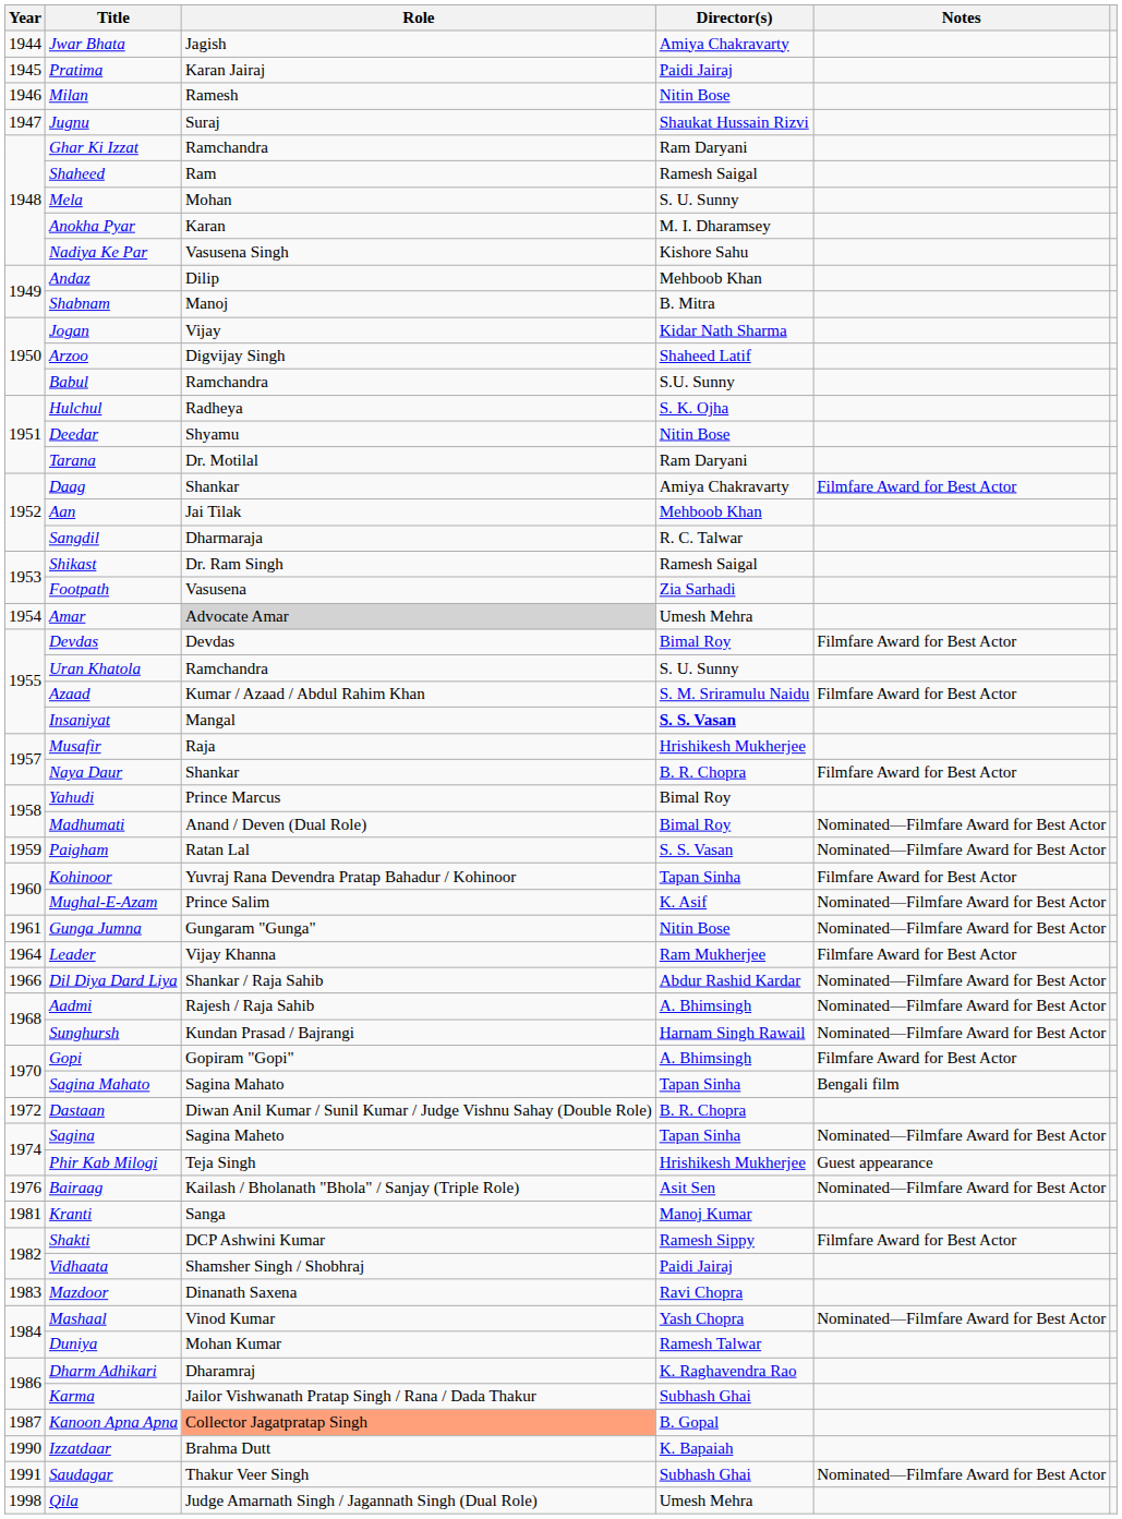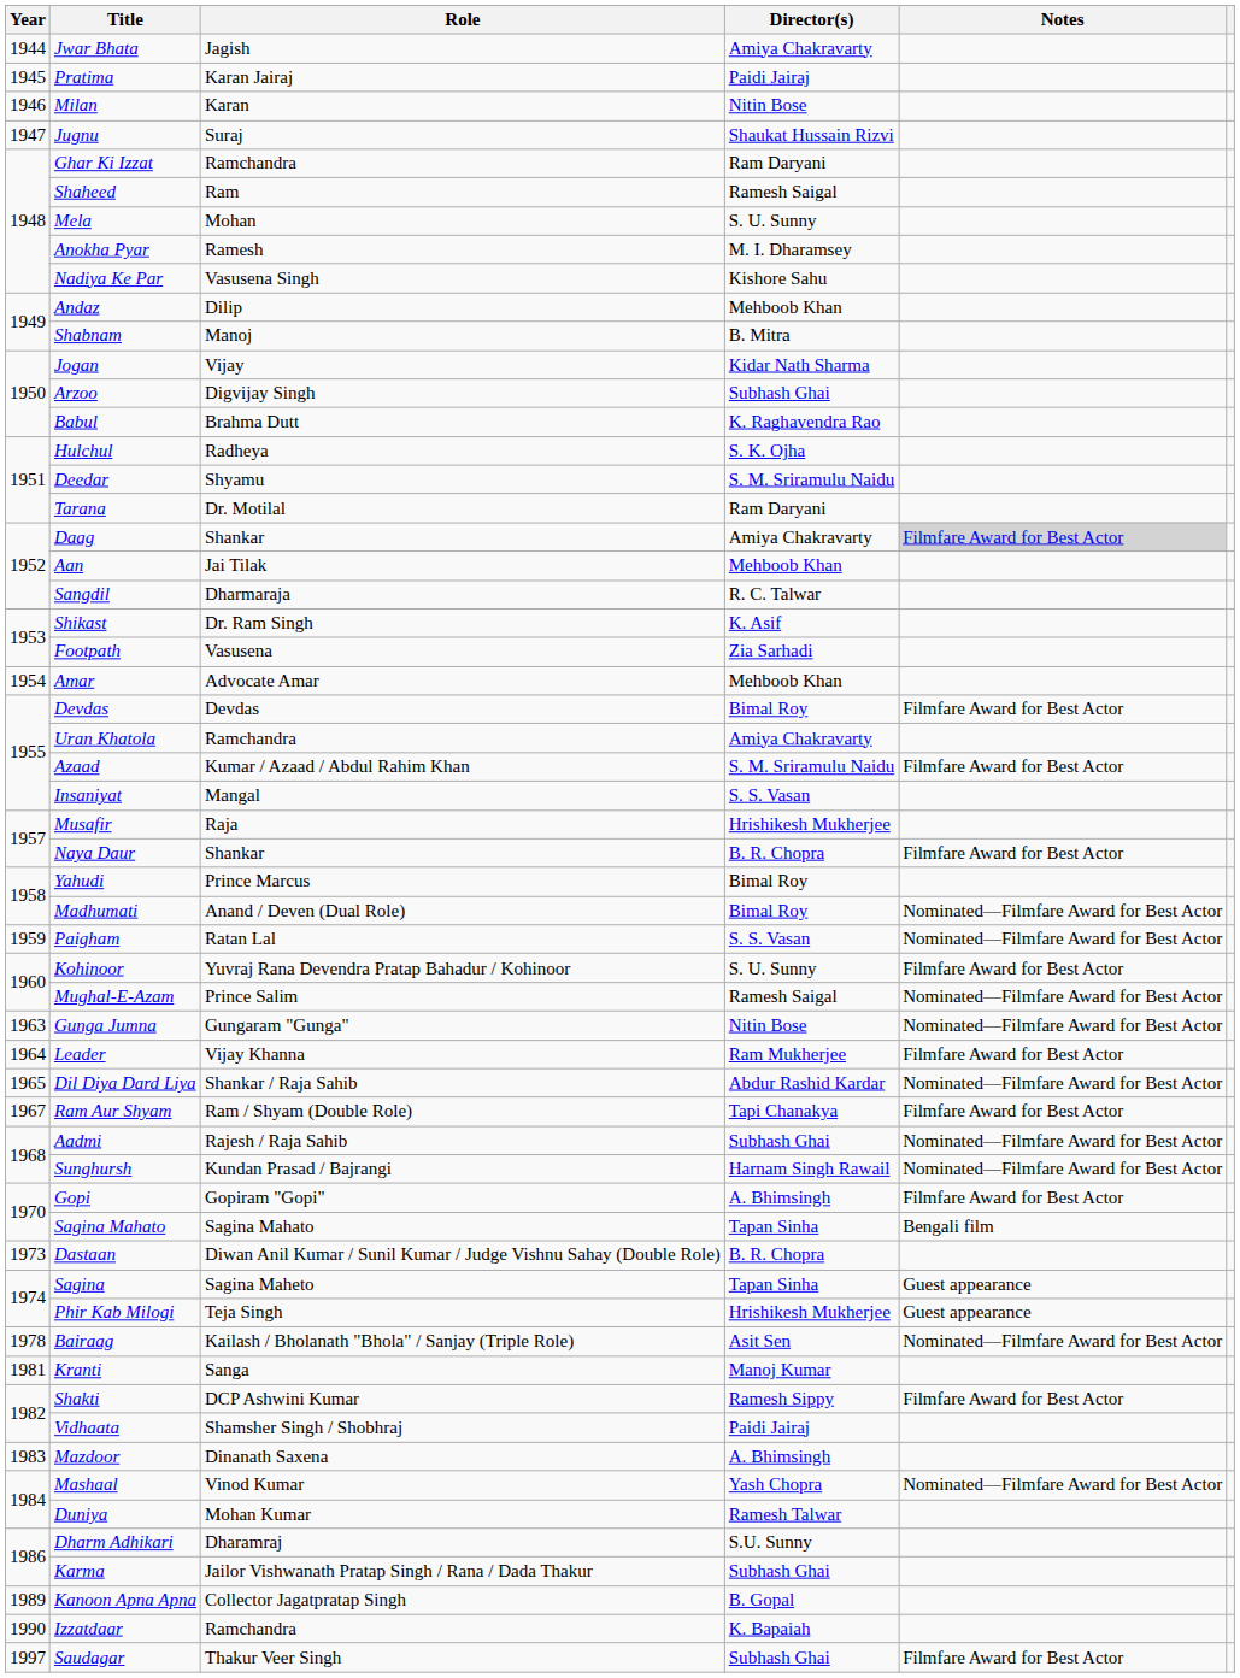 <table class="wikitable sortable">
 <tr>
 <th scope="col">Year</th>
 <th scope="col">Title</th>
 <th scope="col">Role</th>
 <th scope="col">Director(s)</th>
 <th scope="col" class="unsortable">Notes</th>
 <th scope="col" class="unsortable"></th>
 </tr>
 <tr>
 <td>1944</td>
 <td><em><a href='#'>Jwar Bhata</a></em></td>
 <td>Jagish</td>
 <td><a href='#'>Amiya Chakravarty</a></td>
 <td></td>
 <td></td>
 </tr>
 <tr>
 <td>1945</td>
 <td><em><a href='#'>Pratima</a></em></td>
 <td>Karan Jairaj</td>
 <td><a href='#'>Paidi Jairaj</a></td>
 <td></td>
 <td></td>
 </tr>
 <tr>
 <td>1946</td>
 <td><em><a href='#'>Milan</a></em></td>
-<td>Ramesh</td>
+<td>Karan</td>
 <td><a href='#'>Nitin Bose</a></td>
 <td></td>
 <td></td>
 </tr>
 <tr>
 <td>1947</td>
 <td><em><a href='#'>Jugnu</a></em></td>
 <td>Suraj</td>
 <td><a href='#'>Shaukat Hussain Rizvi</a></td>
 <td></td>
 <td></td>
 </tr>
 <tr>
 <td rowspan="5">1948</td>
 <td><em><a href='#'>Ghar Ki Izzat</a></em></td>
 <td>Ramchandra</td>
 <td>Ram Daryani</td>
 <td></td>
 <td></td>
 </tr>
 <tr>
 <td><em><a href='#'>Shaheed</a></em></td>
 <td>Ram</td>
 <td>Ramesh Saigal</td>
 <td></td>
 <td></td>
 </tr>
 <tr>
 <td><em><a href='#'>Mela</a></em></td>
 <td>Mohan</td>
 <td>S. U. Sunny</td>
 <td></td>
 <td></td>
 </tr>
 <tr>
 <td><em><a href='#'>Anokha Pyar</a></em></td>
-<td>Karan</td>
+<td>Ramesh</td>
 <td>M. I. Dharamsey</td>
 <td></td>
 <td></td>
 </tr>
 <tr>
 <td><em><a href='#'>Nadiya Ke Par</a></em></td>
 <td>Vasusena Singh</td>
 <td>Kishore Sahu</td>
 <td></td>
 <td></td>
 </tr>
 <tr>
 <td rowspan="2">1949</td>
 <td><em><a href='#'>Andaz</a></em></td>
 <td>Dilip</td>
 <td>Mehboob Khan</td>
 <td></td>
 <td></td>
 </tr>
 <tr>
 <td><em><a href='#'>Shabnam</a></em></td>
 <td>Manoj</td>
 <td>B. Mitra</td>
 <td></td>
 <td></td>
 </tr>
 <tr>
 <td rowspan=3>1950</td>
 <td><em><a href='#'>Jogan</a></em></td>
 <td>Vijay</td>
 <td><a href='#'>Kidar Nath Sharma</a></td>
 <td></td>
 <td></td>
 </tr>
 <tr>
 <td><em><a href='#'>Arzoo</a></em></td>
 <td>Digvijay Singh</td>
-<td><a href='#'>Shaheed Latif</a></td>
+<td><a href='#'>Subhash Ghai</a></td>
 <td></td>
 <td></td>
 </tr>
 <tr>
 <td><em><a href='#'>Babul</a></em></td>
-<td>Ramchandra</td>
-<td>S.U. Sunny</td>
+<td>Brahma Dutt</td>
+<td><a href='#'>K. Raghavendra Rao</a></td>
 <td></td>
 <td></td>
 </tr>
 <tr>
 <td rowspan="3">1951</td>
 <td><em><a href='#'>Hulchul</a></em></td>
 <td>Radheya</td>
 <td><a href='#'>S. K. Ojha</a></td>
 <td></td>
 <td></td>
 </tr>
 <tr>
 <td><em><a href='#'>Deedar</a></em></td>
 <td>Shyamu</td>
-<td><a href='#'>Nitin Bose</a></td>
+<td><a href='#'>S. M. Sriramulu Naidu</a></td>
 <td></td>
 <td></td>
 </tr>
 <tr>
 <td><em><a href='#'>Tarana</a></em></td>
 <td>Dr. Motilal</td>
 <td>Ram Daryani</td>
 <td></td>
 <td></td>
 </tr>
 <tr>
 <td rowspan="3">1952</td>
 <td><em><a href='#'>Daag</a></em></td>
 <td>Shankar</td>
 <td>Amiya Chakravarty</td>
-<td><a href='#'>Filmfare Award for Best Actor</a></td>
+<td style="background: lightgrey;"><a href='#'>Filmfare Award for Best Actor</a></td>
 <td></td>
 </tr>
 <tr>
 <td><em><a href='#'>Aan</a></em></td>
 <td>Jai Tilak</td>
 <td><a href='#'>Mehboob Khan</a></td>
 <td></td>
 <td></td>
 </tr>
 <tr>
 <td><em><a href='#'>Sangdil</a></em></td>
 <td>Dharmaraja</td>
 <td>R. C. Talwar</td>
 <td></td>
 <td></td>
 </tr>
 <tr>
 <td rowspan=2>1953</td>
 <td><em><a href='#'>Shikast</a></em></td>
 <td>Dr. Ram Singh</td>
-<td>Ramesh Saigal</td>
+<td><a href='#'>K. Asif</a></td>
 <td></td>
 <td></td>
 </tr>
 <tr>
 <td><em><a href='#'>Footpath</a></em></td>
 <td>Vasusena</td>
 <td><a href='#'>Zia Sarhadi</a></td>
 <td></td>
 <td></td>
 </tr>
 <tr>
 <td>1954</td>
 <td><em><a href='#'>Amar</a></em></td>
-<td style="background: lightgrey;">Advocate Amar</td>
-<td>Umesh Mehra</td>
+<td>Advocate Amar</td>
+<td>Mehboob Khan</td>
 <td></td>
 <td></td>
 </tr>
 <tr>
 <td rowspan=4>1955</td>
 <td><em><a href='#'>Devdas</a></em></td>
 <td>Devdas</td>
 <td><a href='#'>Bimal Roy</a></td>
 <td>Filmfare Award for Best Actor</td>
 <td></td>
 </tr>
 <tr>
 <td><em><a href='#'>Uran Khatola</a></em></td>
 <td>Ramchandra</td>
-<td>S. U. Sunny</td>
+<td><a href='#'>Amiya Chakravarty</a></td>
 <td></td>
 <td></td>
 </tr>
 <tr>
 <td><em><a href='#'>Azaad</a></em></td>
 <td>Kumar / Azaad / Abdul Rahim Khan</td>
 <td><a href='#'>S. M. Sriramulu Naidu</a></td>
 <td>Filmfare Award for Best Actor</td>
 <td></td>
 </tr>
 <tr>
 <td><em><a href='#'>Insaniyat</a></em></td>
 <td>Mangal</td>
-<td><strong><a href='#'>S. S. Vasan</a></strong></td>
+<td><a href='#'>S. S. Vasan</a></td>
 <td></td>
 <td></td>
 </tr>
 <tr>
 <td rowspan=2>1957</td>
 <td><em><a href='#'>Musafir</a></em></td>
 <td>Raja</td>
 <td><a href='#'>Hrishikesh Mukherjee</a></td>
 <td></td>
 <td></td>
 </tr>
 <tr>
 <td><em><a href='#'>Naya Daur</a></em></td>
 <td>Shankar</td>
 <td><a href='#'>B. R. Chopra</a></td>
 <td>Filmfare Award for Best Actor</td>
 <td></td>
 </tr>
 <tr>
 <td rowspan="2">1958</td>
 <td><em><a href='#'>Yahudi</a></em></td>
 <td>Prince Marcus</td>
 <td>Bimal Roy</td>
 <td></td>
 <td></td>
 </tr>
 <tr>
 <td><em><a href='#'>Madhumati</a></em></td>
 <td>Anand / Deven (Dual Role)</td>
 <td><a href='#'>Bimal Roy</a></td>
 <td>Nominated—Filmfare Award for Best Actor</td>
 <td></td>
 </tr>
 <tr>
 <td>1959</td>
 <td><em><a href='#'>Paigham</a></em></td>
 <td>Ratan Lal</td>
 <td><a href='#'>S. S. Vasan</a></td>
 <td>Nominated—Filmfare Award for Best Actor</td>
 <td></td>
 </tr>
 <tr>
 <td rowspan="2">1960</td>
 <td><em><a href='#'>Kohinoor</a></em></td>
 <td>Yuvraj Rana Devendra Pratap Bahadur / Kohinoor</td>
-<td><a href='#'>Tapan Sinha</a></td>
+<td>S. U. Sunny</td>
 <td>Filmfare Award for Best Actor</td>
 <td></td>
 </tr>
 <tr>
 <td><em><a href='#'>Mughal-E-Azam</a></em></td>
 <td>Prince Salim</td>
-<td><a href='#'>K. Asif</a></td>
+<td>Ramesh Saigal</td>
 <td>Nominated—Filmfare Award for Best Actor</td>
 <td></td>
 </tr>
 <tr>
-<td>1961</td>
+<td>1963</td>
 <td><em><a href='#'>Gunga Jumna</a></em></td>
 <td>Gungaram "Gunga"</td>
 <td><a href='#'>Nitin Bose</a></td>
 <td>Nominated—Filmfare Award for Best Actor</td>
 <td></td>
 </tr>
 <tr>
 <td>1964</td>
 <td><em><a href='#'>Leader</a></em></td>
 <td>Vijay Khanna</td>
 <td><a href='#'>Ram Mukherjee</a></td>
 <td>Filmfare Award for Best Actor</td>
 <td></td>
 </tr>
 <tr>
-<td>1966</td>
+<td>1965</td>
 <td><em><a href='#'>Dil Diya Dard Liya</a></em></td>
 <td>Shankar / Raja Sahib</td>
 <td><a href='#'>Abdur Rashid Kardar</a></td>
 <td>Nominated—Filmfare Award for Best Actor</td>
 <td></td>
 </tr>
 <tr>
+<td>1967</td>
+<td><em><a href='#'>Ram Aur Shyam</a></em></td>
+<td>Ram / Shyam (Double Role)</td>
+<td><a href='#'>Tapi Chanakya</a></td>
+<td>Filmfare Award for Best Actor</td>
+<td></td>
+</tr>
+<tr>
 <td rowspan="2">1968</td>
 <td><em><a href='#'>Aadmi</a></em></td>
 <td>Rajesh / Raja Sahib</td>
-<td><a href='#'>A. Bhimsingh</a></td>
+<td><a href='#'>Subhash Ghai</a></td>
 <td>Nominated—Filmfare Award for Best Actor</td>
 <td></td>
 </tr>
 <tr>
 <td><em><a href='#'>Sunghursh</a></em></td>
 <td>Kundan Prasad / Bajrangi</td>
 <td><a href='#'>Harnam Singh Rawail</a></td>
 <td>Nominated—Filmfare Award for Best Actor</td>
 <td></td>
 </tr>
 <tr>
 <td rowspan=2>1970</td>
 <td><em><a href='#'>Gopi</a></em></td>
 <td>Gopiram "Gopi"</td>
 <td><a href='#'>A. Bhimsingh</a></td>
 <td>Filmfare Award for Best Actor</td>
 <td></td>
 </tr>
 <tr>
 <td><em><a href='#'>Sagina Mahato</a></em></td>
 <td>Sagina Mahato</td>
 <td><a href='#'>Tapan Sinha</a></td>
 <td>Bengali film</td>
 <td></td>
 </tr>
 <tr>
-<td>1972</td>
+<td>1973</td>
 <td><em><a href='#'>Dastaan</a></em></td>
 <td>Diwan Anil Kumar / Sunil Kumar / Judge Vishnu Sahay (Double Role)</td>
 <td><a href='#'>B. R. Chopra</a></td>
 <td></td>
 <td></td>
 </tr>
 <tr>
 <td rowspan=2>1974</td>
 <td><em><a href='#'>Sagina</a></em></td>
 <td>Sagina Maheto</td>
 <td><a href='#'>Tapan Sinha</a></td>
-<td>Nominated—Filmfare Award for Best Actor</td>
+<td>Guest appearance</td>
 <td></td>
 </tr>
 <tr>
 <td><em><a href='#'>Phir Kab Milogi</a></em></td>
 <td>Teja Singh</td>
 <td><a href='#'>Hrishikesh Mukherjee</a></td>
 <td>Guest appearance</td>
 <td></td>
 </tr>
 <tr>
-<td>1976</td>
+<td>1978</td>
 <td><em><a href='#'>Bairaag</a></em></td>
 <td>Kailash / Bholanath "Bhola" / Sanjay (Triple Role)</td>
 <td><a href='#'>Asit Sen</a></td>
 <td>Nominated—Filmfare Award for Best Actor</td>
 <td></td>
 </tr>
 <tr>
 <td>1981</td>
 <td><em><a href='#'>Kranti</a></em></td>
 <td>Sanga</td>
 <td><a href='#'>Manoj Kumar</a></td>
 <td></td>
 <td></td>
 </tr>
 <tr>
 <td rowspan=2>1982</td>
 <td><em><a href='#'>Shakti</a></em></td>
 <td>DCP Ashwini Kumar</td>
 <td><a href='#'>Ramesh Sippy</a></td>
 <td>Filmfare Award for Best Actor</td>
 <td></td>
 </tr>
 <tr>
 <td><em><a href='#'>Vidhaata</a></em></td>
 <td>Shamsher Singh / Shobhraj</td>
 <td><a href='#'>Paidi Jairaj</a></td>
 <td></td>
 <td></td>
 </tr>
 <tr>
 <td>1983</td>
 <td><em><a href='#'>Mazdoor</a></em></td>
 <td>Dinanath Saxena</td>
-<td><a href='#'>Ravi Chopra</a></td>
+<td><a href='#'>A. Bhimsingh</a></td>
 <td></td>
 <td></td>
 </tr>
 <tr>
 <td rowspan=2>1984</td>
 <td><em><a href='#'>Mashaal</a></em></td>
 <td>Vinod Kumar</td>
 <td><a href='#'>Yash Chopra</a></td>
 <td>Nominated—Filmfare Award for Best Actor</td>
 <td></td>
 </tr>
 <tr>
 <td><em><a href='#'>Duniya</a></em></td>
 <td>Mohan Kumar</td>
 <td><a href='#'>Ramesh Talwar</a></td>
 <td></td>
 <td></td>
 </tr>
 <tr>
 <td rowspan=2>1986</td>
 <td><em><a href='#'>Dharm Adhikari</a></em></td>
 <td>Dharamraj</td>
-<td><a href='#'>K. Raghavendra Rao</a></td>
+<td>S.U. Sunny</td>
 <td></td>
 <td></td>
 </tr>
 <tr>
 <td><em><a href='#'>Karma</a></em></td>
 <td>Jailor Vishwanath Pratap Singh / Rana / Dada Thakur</td>
 <td><a href='#'>Subhash Ghai</a></td>
 <td></td>
 <td></td>
 </tr>
 <tr>
-<td>1987</td>
+<td>1989</td>
 <td><em><a href='#'>Kanoon Apna Apna</a></em></td>
-<td style="background: lightsalmon;">Collector Jagatpratap Singh</td>
+<td>Collector Jagatpratap Singh</td>
 <td><a href='#'>B. Gopal</a></td>
 <td></td>
 <td></td>
 </tr>
 <tr>
 <td>1990</td>
 <td><em><a href='#'>Izzatdaar</a></em></td>
-<td>Brahma Dutt</td>
+<td>Ramchandra</td>
 <td><a href='#'>K. Bapaiah</a></td>
 <td></td>
 <td></td>
 </tr>
 <tr>
-<td>1991</td>
+<td>1997</td>
 <td><em><a href='#'>Saudagar</a></em></td>
 <td>Thakur Veer Singh</td>
 <td><a href='#'>Subhash Ghai</a></td>
-<td>Nominated—Filmfare Award for Best Actor</td>
-<td></td>
-</tr>
-<tr>
-<td>1998</td>
-<td><a href='#'><em>Qila</em></a></td>
-<td>Judge Amarnath Singh / Jagannath Singh (Dual Role)</td>
-<td>Umesh Mehra</td>
-<td></td>
+<td>Filmfare Award for Best Actor</td>
 <td></td>
 </tr>
 </table>
